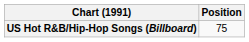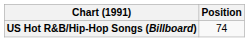 <table class="wikitable plainrowheaders" style="text-align:center">
 <tr>
 <th scope="col">Chart (1991)</th>
 <th scope="col">Position</th>
 </tr>
 <tr>
 <th scope="row">US Hot R&B/Hip-Hop Songs (<em>Billboard</em>)</th>
-<td>75</td>
+<td>74</td>
 </tr>
 </table>
